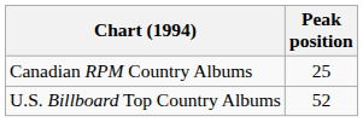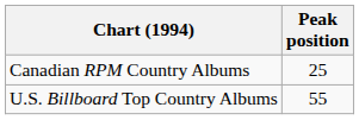 <table class="wikitable sortable">
 <tr>
 <th>Chart (1994)</th>
 <th>Peak<br>position</th>
 </tr>
 <tr>
 <td>Canadian <em>RPM</em> Country Albums</td>
 <td align="center">25</td>
 </tr>
 <tr>
 <td>U.S. <em>Billboard</em> Top Country Albums</td>
-<td align="center">52</td>
+<td align="center">55</td>
 </tr>
 </table>
